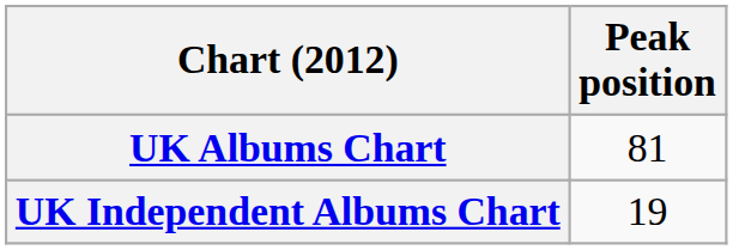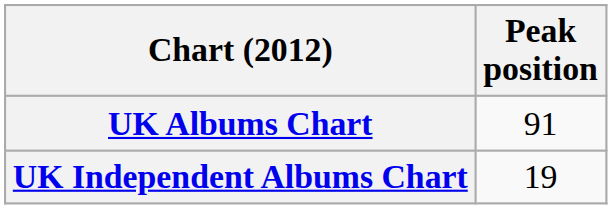 <table class="wikitable sortable plainrowheaders" style="text-align:center">
 <tr>
 <th scope="col">Chart (2012)</th>
 <th scope="col">Peak<br>position</th>
 </tr>
 <tr>
 <th scope="row"><a href='#'>UK Albums Chart</a></th>
-<td>81</td>
+<td>91</td>
 </tr>
 <tr>
 <th scope="row"><a href='#'>UK Independent Albums Chart</a></th>
 <td>19</td>
 </tr>
 </table>
